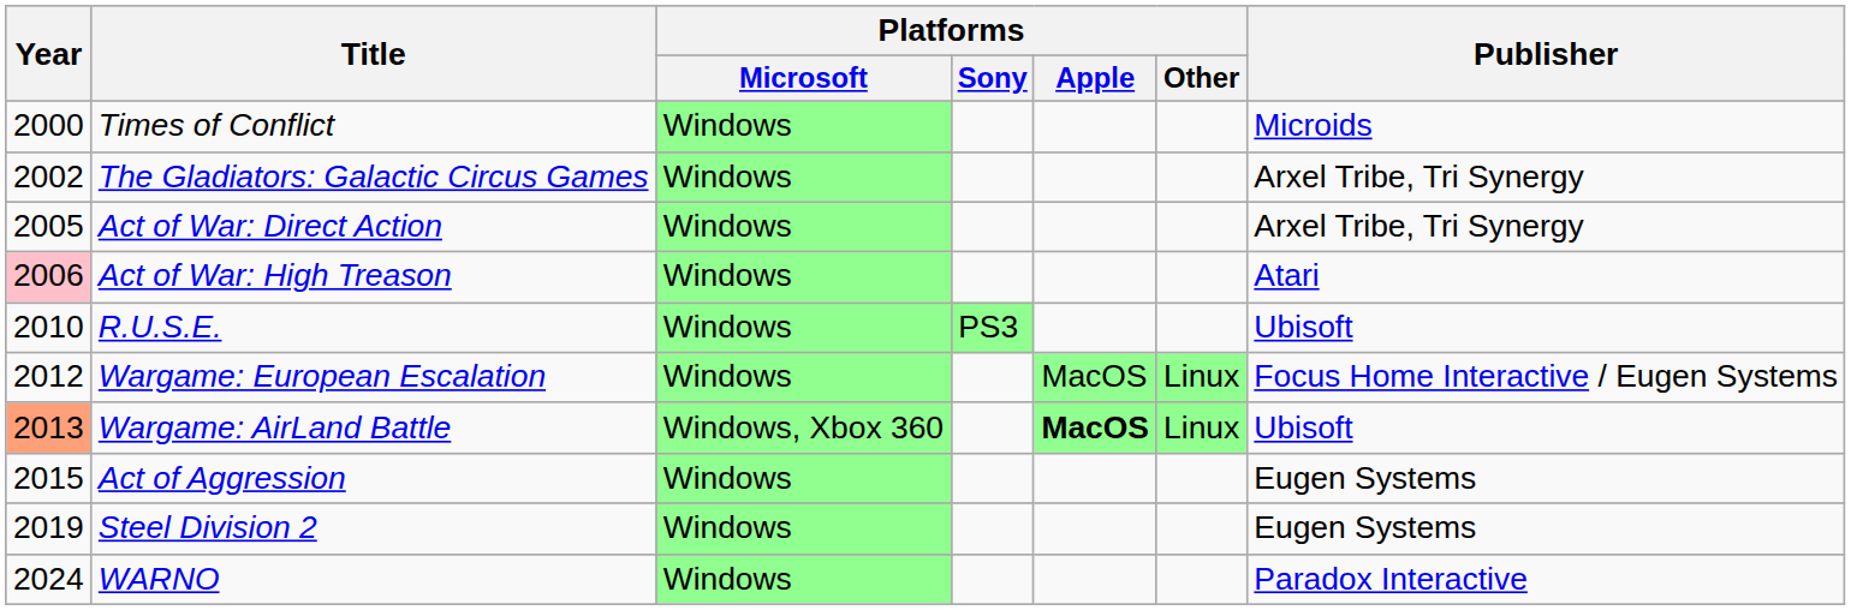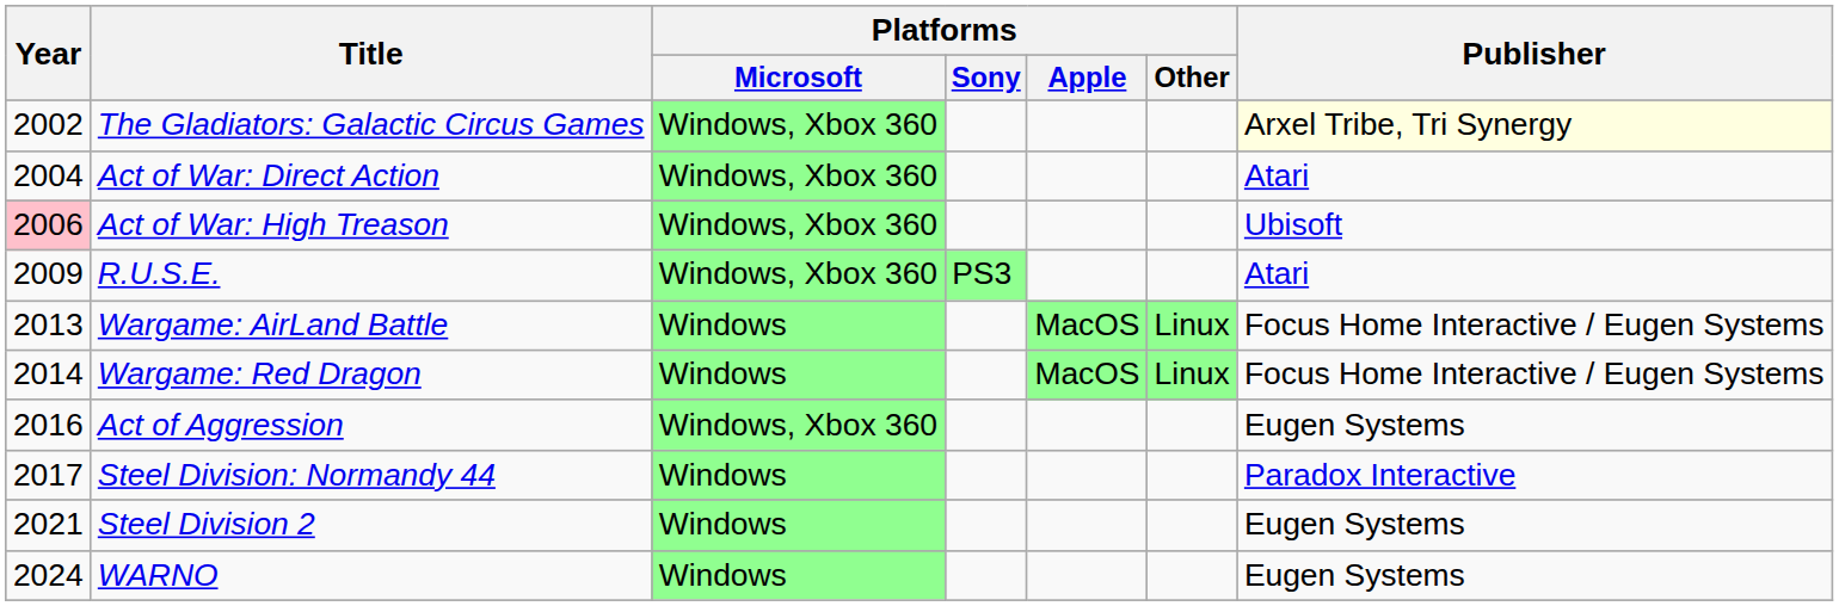 <table class="wikitable">
 <tr>
 <th rowspan="2">Year</th>
 <th rowspan="2">Title</th>
 <th colspan="4">Platforms</th>
 <th rowspan="2">Publisher</th>
 </tr>
 <tr>
 <th style="font-size:90%"><a href='#'>Microsoft</a></th>
 <th style="font-size:90%"><a href='#'>Sony</a></th>
 <th style="font-size:90%"><a href='#'>Apple</a></th>
 <th style="font-size:90%">Other</th>
 </tr>
 <tr>
-<td>2000</td>
-<td><em>Times of Conflict</em></td>
-<td bgcolor="#90ff90">Windows</td>
+<td>2002</td>
+<td><em><a href='#'>The Gladiators: Galactic Circus Games</a></em></td>
+<td bgcolor="#90ff90">Windows, Xbox 360</td>
 <td></td>
 <td></td>
 <td></td>
-<td><a href='#'>Microids</a></td>
+<td style="background: lightyellow;">Arxel Tribe, Tri Synergy</td>
 </tr>
 <tr>
-<td>2002</td>
-<td><em><a href='#'>The Gladiators: Galactic Circus Games</a></em></td>
-<td bgcolor="#90ff90">Windows</td>
-<td></td>
-<td></td>
-<td></td>
-<td>Arxel Tribe, Tri Synergy</td>
-</tr>
-<tr>
-<td>2005</td>
+<td>2004</td>
 <td><em><a href='#'>Act of War: Direct Action</a></em></td>
-<td bgcolor="#90ff90">Windows</td>
-<td></td>
-<td></td>
-<td></td>
-<td>Arxel Tribe, Tri Synergy</td>
-</tr>
-<tr>
-<td style="background: pink;">2006</td>
-<td><em><a href='#'>Act of War: High Treason</a></em></td>
-<td bgcolor="#90ff90">Windows</td>
+<td bgcolor="#90ff90">Windows, Xbox 360</td>
 <td></td>
 <td></td>
 <td></td>
 <td><a href='#'>Atari</a></td>
 </tr>
 <tr>
-<td>2010</td>
-<td><em><a href='#'>R.U.S.E.</a></em></td>
-<td bgcolor="#90ff90">Windows</td>
-<td bgcolor="#90ff90">PS3</td>
+<td style="background: pink;">2006</td>
+<td><em><a href='#'>Act of War: High Treason</a></em></td>
+<td bgcolor="#90ff90">Windows, Xbox 360</td>
+<td></td>
 <td></td>
 <td></td>
 <td><a href='#'>Ubisoft</a></td>
 </tr>
 <tr>
-<td>2012</td>
-<td><em><a href='#'>Wargame: European Escalation</a></em></td>
+<td>2009</td>
+<td><em><a href='#'>R.U.S.E.</a></em></td>
+<td bgcolor="#90ff90">Windows, Xbox 360</td>
+<td bgcolor="#90ff90">PS3</td>
+<td></td>
+<td></td>
+<td><a href='#'>Atari</a></td>
+</tr>
+<tr>
+<td>2013</td>
+<td><em><a href='#'>Wargame: AirLand Battle</a></em></td>
 <td bgcolor="#90ff90">Windows</td>
 <td></td>
 <td bgcolor="#90ff90">MacOS</td>
 <td bgcolor="#90ff90">Linux</td>
-<td><a href='#'>Focus Home Interactive</a> / Eugen Systems</td>
+<td>Focus Home Interactive / Eugen Systems</td>
 </tr>
 <tr>
-<td style="background: lightsalmon;">2013</td>
-<td><em><a href='#'>Wargame: AirLand Battle</a></em></td>
-<td bgcolor="#90ff90">Windows, Xbox 360</td>
+<td>2014</td>
+<td><em><a href='#'>Wargame: Red Dragon</a></em></td>
+<td bgcolor="#90ff90">Windows</td>
 <td></td>
-<td bgcolor="#90ff90"><strong>MacOS</strong></td>
+<td bgcolor="#90ff90">MacOS</td>
 <td bgcolor="#90ff90">Linux</td>
-<td><a href='#'>Ubisoft</a></td>
+<td>Focus Home Interactive / Eugen Systems</td>
 </tr>
 <tr>
-<td>2015</td>
+<td>2016</td>
 <td><em><a href='#'>Act of Aggression</a></em></td>
-<td bgcolor="#90ff90">Windows</td>
+<td bgcolor="#90ff90">Windows, Xbox 360</td>
 <td></td>
 <td></td>
 <td></td>
 <td>Eugen Systems</td>
 </tr>
 <tr>
-<td>2019</td>
+<td>2017</td>
+<td><em><a href='#'>Steel Division: Normandy 44</a></em></td>
+<td bgcolor="#90ff90">Windows</td>
+<td></td>
+<td></td>
+<td></td>
+<td><a href='#'>Paradox Interactive</a></td>
+</tr>
+<tr>
+<td>2021</td>
 <td><em><a href='#'>Steel Division 2</a></em></td>
 <td bgcolor="#90ff90">Windows</td>
 <td></td>
 <td></td>
 <td></td>
 <td>Eugen Systems</td>
 </tr>
 <tr>
 <td>2024</td>
 <td><em><a href='#'>WARNO</a></em></td>
 <td bgcolor="#90ff90">Windows</td>
 <td></td>
 <td></td>
 <td></td>
-<td><a href='#'>Paradox Interactive</a></td>
+<td>Eugen Systems</td>
 </tr>
 </table>
